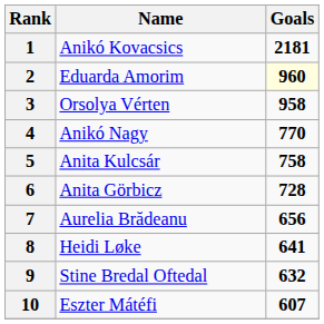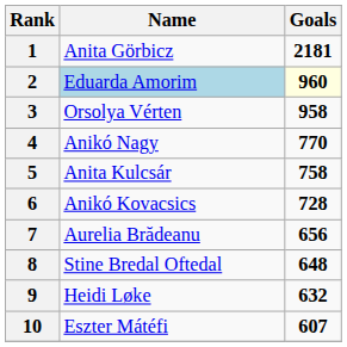 <table class="wikitable" style="text-align: center">
 <tr>
 <th>Rank</th>
 <th class="unsortable">Name</th>
 <th>Goals</th>
 </tr>
 <tr>
 <th>1</th>
-<td style="text-align: left;"> <a href='#'>Anikó Kovacsics</a></td>
+<td style="text-align: left;" width="180"> <a href='#'>Anita Görbicz</a></td>
 <td><strong>2181</strong></td>
 </tr>
 <tr>
 <th>2</th>
-<td style="text-align: left;"> <a href='#'>Eduarda Amorim</a></td>
+<td style="background: lightblue; text-align: left;"> <a href='#'>Eduarda Amorim</a></td>
 <td style="background: lightyellow;"><strong>960</strong></td>
 </tr>
 <tr>
 <th>3</th>
 <td style="text-align: left;"> <a href='#'>Orsolya Vérten</a></td>
 <td><strong>958</strong></td>
 </tr>
 <tr>
 <th>4</th>
 <td style="text-align: left;"> <a href='#'>Anikó Nagy</a></td>
 <td><strong>770</strong></td>
 </tr>
 <tr>
 <th>5</th>
 <td style="text-align: left;"> <a href='#'>Anita Kulcsár</a></td>
 <td><strong>758</strong></td>
 </tr>
 <tr>
 <th>6</th>
-<td style="text-align: left;" width="180"> <a href='#'>Anita Görbicz</a></td>
+<td style="text-align: left;"> <a href='#'>Anikó Kovacsics</a></td>
 <td><strong>728</strong></td>
 </tr>
 <tr>
 <th>7</th>
 <td style="text-align: left;"> <a href='#'>Aurelia Brădeanu</a></td>
 <td><strong>656</strong></td>
 </tr>
 <tr>
 <th>8</th>
-<td style="text-align: left;"> <a href='#'>Heidi Løke</a></td>
-<td><strong>641</strong></td>
+<td style="text-align: left;"> <a href='#'>Stine Bredal Oftedal</a></td>
+<td><strong>648</strong></td>
 </tr>
 <tr>
 <th>9</th>
-<td style="text-align: left;"> <a href='#'>Stine Bredal Oftedal</a></td>
+<td style="text-align: left;"> <a href='#'>Heidi Løke</a></td>
 <td><strong>632</strong></td>
 </tr>
 <tr>
 <th>10</th>
 <td style="text-align: left;"> <a href='#'>Eszter Mátéfi</a></td>
 <td><strong>607</strong></td>
 </tr>
 <tr>
 </tr>
 </table>
